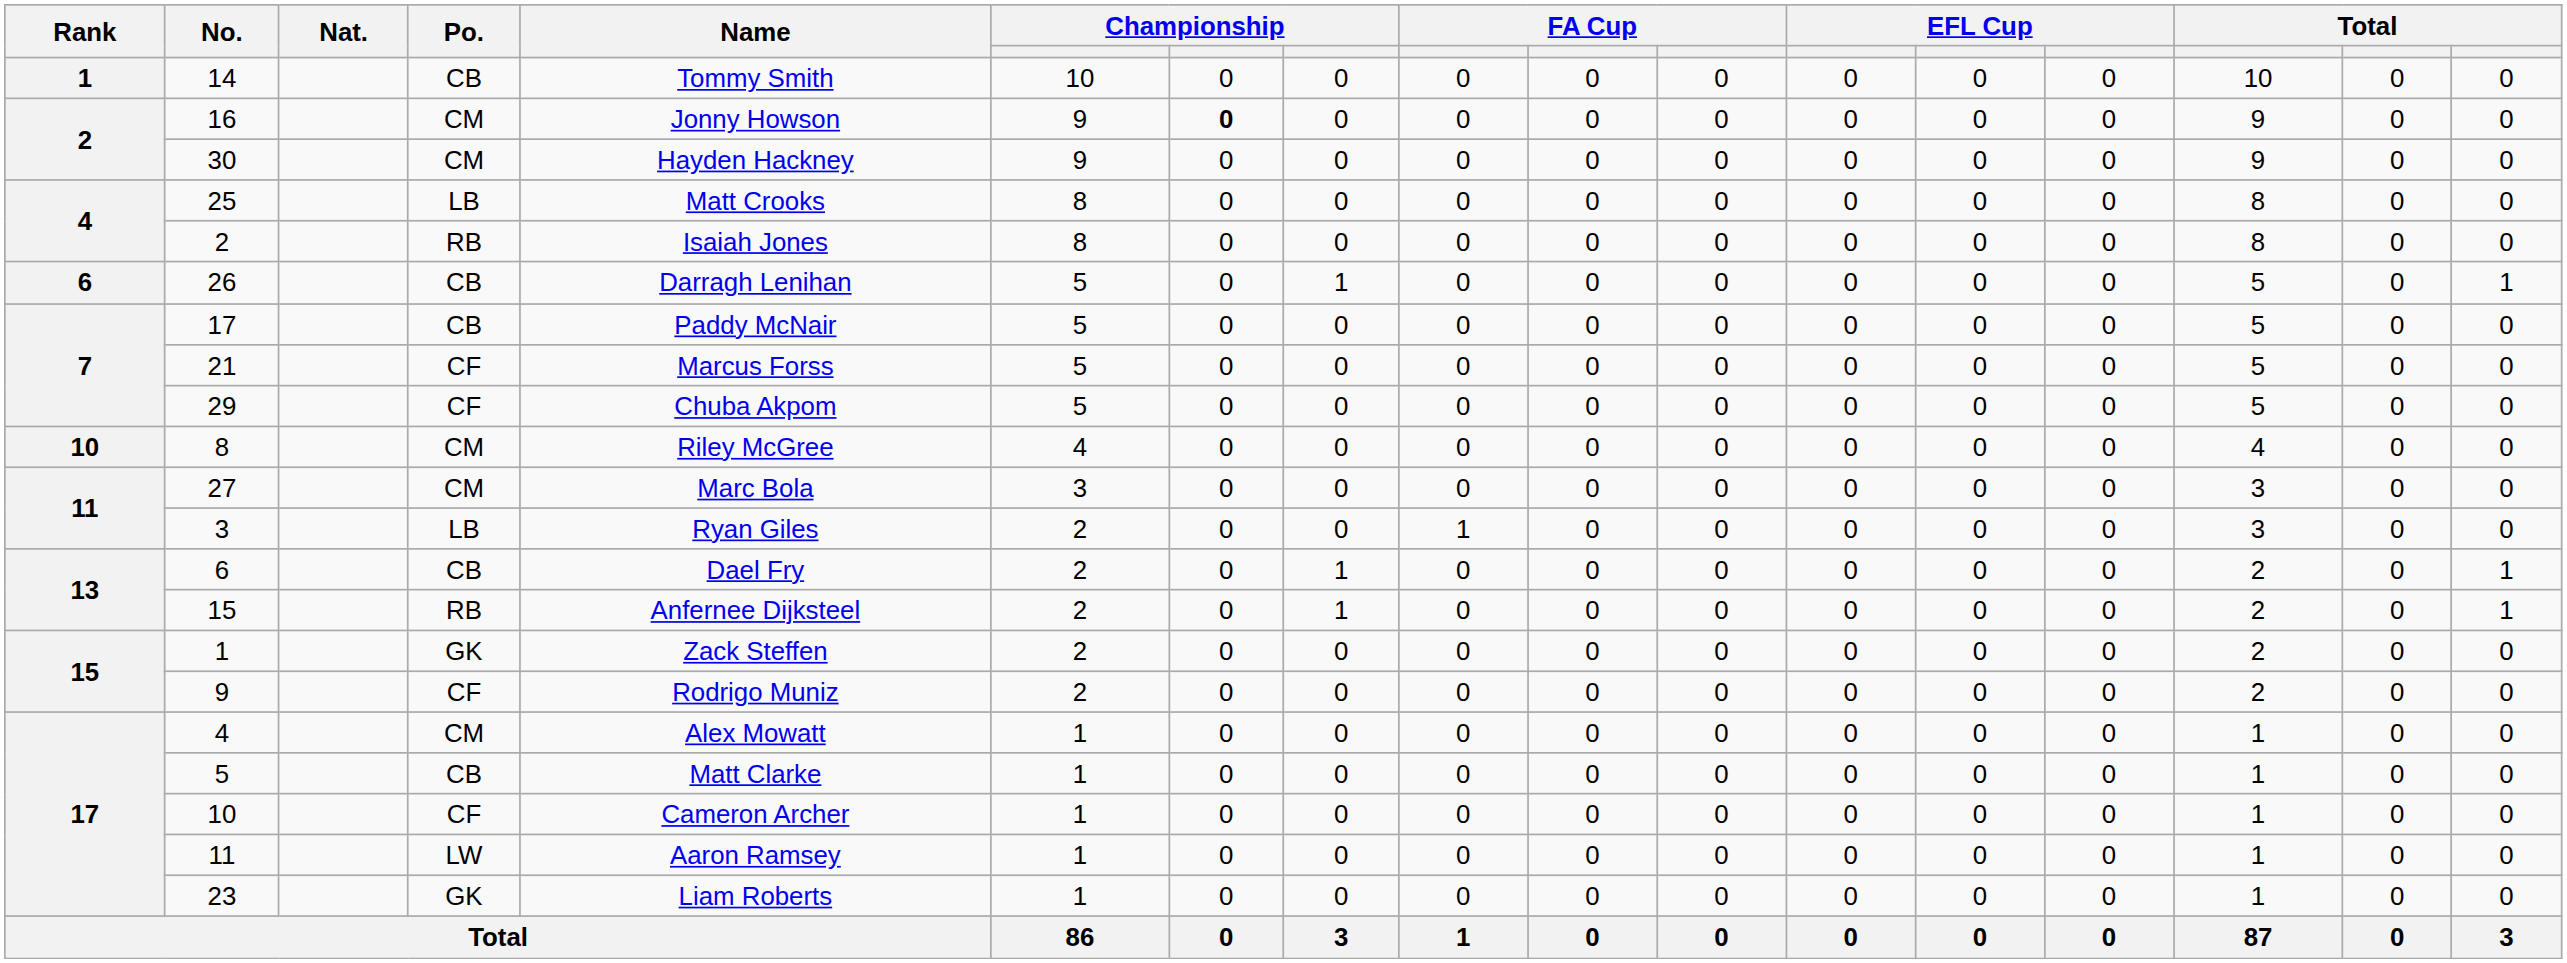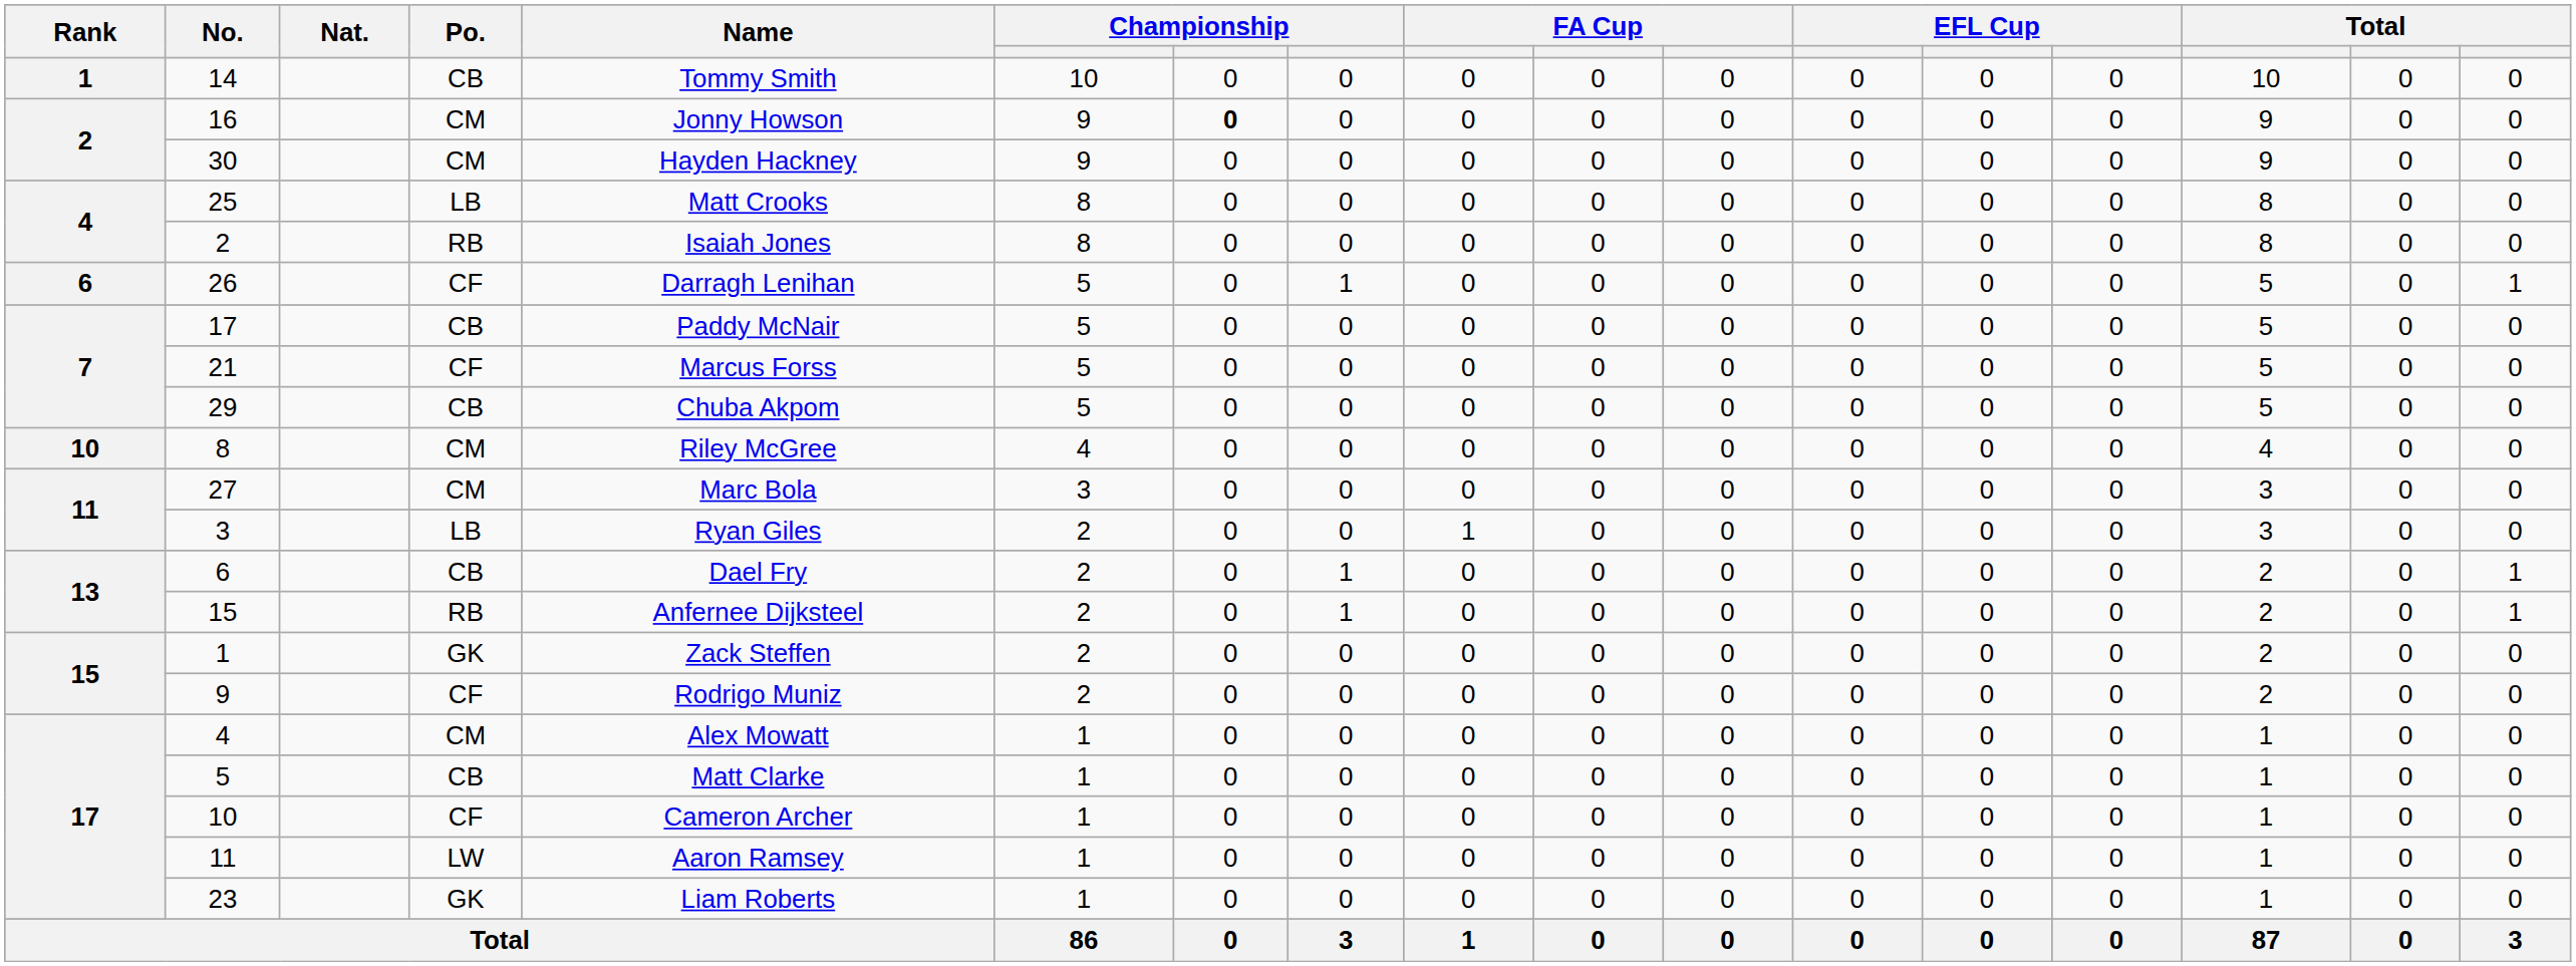 <table class="wikitable" style="text-align:center; font-size:95%; width:95%;">
 <tr>
 <th rowspan=2>Rank</th>
 <th rowspan=2>No.</th>
 <th rowspan=2>Nat.</th>
 <th rowspan=2>Po.</th>
 <th rowspan=2>Name</th>
 <th colspan=3 width=100px><a href='#'>Championship</a></th>
 <th colspan=3 width=100px><a href='#'>FA Cup</a></th>
 <th colspan=3 width=100px><a href='#'>EFL Cup</a></th>
 <th colspan=3 width=100px>Total</th>
 </tr>
 <tr>
 <th></th>
 <th></th>
 <th></th>
 <th></th>
 <th></th>
 <th></th>
 <th></th>
 <th></th>
 <th></th>
 <th></th>
 <th></th>
 <th></th>
 </tr>
 <tr>
 <th rowspan=1>1</th>
 <td>14</td>
 <td></td>
 <td>CB</td>
 <td><a href='#'>Tommy Smith</a></td>
 <td>10</td>
 <td>0</td>
 <td>0</td>
 <td>0</td>
 <td>0</td>
 <td>0</td>
 <td>0</td>
 <td>0</td>
 <td>0</td>
 <td>10</td>
 <td>0</td>
 <td>0</td>
 </tr>
 <tr>
 <th rowspan=2>2</th>
 <td>16</td>
 <td></td>
 <td>CM</td>
 <td><a href='#'>Jonny Howson</a></td>
 <td>9</td>
 <td><strong>0</strong></td>
 <td>0</td>
 <td>0</td>
 <td>0</td>
 <td>0</td>
 <td>0</td>
 <td>0</td>
 <td>0</td>
 <td>9</td>
 <td>0</td>
 <td>0</td>
 </tr>
 <tr>
 <td>30</td>
 <td></td>
 <td>CM</td>
 <td><a href='#'>Hayden Hackney</a></td>
 <td>9</td>
 <td>0</td>
 <td>0</td>
 <td>0</td>
 <td>0</td>
 <td>0</td>
 <td>0</td>
 <td>0</td>
 <td>0</td>
 <td>9</td>
 <td>0</td>
 <td>0</td>
 </tr>
 <tr>
 <th rowspan=2>4</th>
 <td>25</td>
 <td></td>
 <td>LB</td>
 <td><a href='#'>Matt Crooks</a></td>
 <td>8</td>
 <td>0</td>
 <td>0</td>
 <td>0</td>
 <td>0</td>
 <td>0</td>
 <td>0</td>
 <td>0</td>
 <td>0</td>
 <td>8</td>
 <td>0</td>
 <td>0</td>
 </tr>
 <tr>
 <td>2</td>
 <td></td>
 <td>RB</td>
 <td><a href='#'>Isaiah Jones</a></td>
 <td>8</td>
 <td>0</td>
 <td>0</td>
 <td>0</td>
 <td>0</td>
 <td>0</td>
 <td>0</td>
 <td>0</td>
 <td>0</td>
 <td>8</td>
 <td>0</td>
 <td>0</td>
 </tr>
 <tr>
 <th rowspan=1>6</th>
 <td>26</td>
 <td></td>
-<td>CB</td>
+<td>CF</td>
 <td><a href='#'>Darragh Lenihan</a></td>
 <td>5</td>
 <td>0</td>
 <td>1</td>
 <td>0</td>
 <td>0</td>
 <td>0</td>
 <td>0</td>
 <td>0</td>
 <td>0</td>
 <td>5</td>
 <td>0</td>
 <td>1</td>
 </tr>
 <tr>
 <th rowspan=3>7</th>
 <td>17</td>
 <td></td>
 <td>CB</td>
 <td><a href='#'>Paddy McNair</a></td>
 <td>5</td>
 <td>0</td>
 <td>0</td>
 <td>0</td>
 <td>0</td>
 <td>0</td>
 <td>0</td>
 <td>0</td>
 <td>0</td>
 <td>5</td>
 <td>0</td>
 <td>0</td>
 </tr>
 <tr>
 <td>21</td>
 <td></td>
 <td>CF</td>
 <td><a href='#'>Marcus Forss</a></td>
 <td>5</td>
 <td>0</td>
 <td>0</td>
 <td>0</td>
 <td>0</td>
 <td>0</td>
 <td>0</td>
 <td>0</td>
 <td>0</td>
 <td>5</td>
 <td>0</td>
 <td>0</td>
 </tr>
 <tr>
 <td>29</td>
 <td></td>
-<td>CF</td>
+<td>CB</td>
 <td><a href='#'>Chuba Akpom</a></td>
 <td>5</td>
 <td>0</td>
 <td>0</td>
 <td>0</td>
 <td>0</td>
 <td>0</td>
 <td>0</td>
 <td>0</td>
 <td>0</td>
 <td>5</td>
 <td>0</td>
 <td>0</td>
 </tr>
 <tr>
 <th rowspan=1>10</th>
 <td>8</td>
 <td></td>
 <td>CM</td>
 <td><a href='#'>Riley McGree</a></td>
 <td>4</td>
 <td>0</td>
 <td>0</td>
 <td>0</td>
 <td>0</td>
 <td>0</td>
 <td>0</td>
 <td>0</td>
 <td>0</td>
 <td>4</td>
 <td>0</td>
 <td>0</td>
 </tr>
 <tr>
 <th rowspan=2>11</th>
 <td>27</td>
 <td></td>
 <td>CM</td>
 <td><a href='#'>Marc Bola</a></td>
 <td>3</td>
 <td>0</td>
 <td>0</td>
 <td>0</td>
 <td>0</td>
 <td>0</td>
 <td>0</td>
 <td>0</td>
 <td>0</td>
 <td>3</td>
 <td>0</td>
 <td>0</td>
 </tr>
 <tr>
 <td>3</td>
 <td></td>
 <td>LB</td>
 <td><a href='#'>Ryan Giles</a></td>
 <td>2</td>
 <td>0</td>
 <td>0</td>
 <td>1</td>
 <td>0</td>
 <td>0</td>
 <td>0</td>
 <td>0</td>
 <td>0</td>
 <td>3</td>
 <td>0</td>
 <td>0</td>
 </tr>
 <tr>
 <th rowspan=2>13</th>
 <td>6</td>
 <td></td>
 <td>CB</td>
 <td><a href='#'>Dael Fry</a></td>
 <td>2</td>
 <td>0</td>
 <td>1</td>
 <td>0</td>
 <td>0</td>
 <td>0</td>
 <td>0</td>
 <td>0</td>
 <td>0</td>
 <td>2</td>
 <td>0</td>
 <td>1</td>
 </tr>
 <tr>
 <td>15</td>
 <td></td>
 <td>RB</td>
 <td><a href='#'>Anfernee Dijksteel</a></td>
 <td>2</td>
 <td>0</td>
 <td>1</td>
 <td>0</td>
 <td>0</td>
 <td>0</td>
 <td>0</td>
 <td>0</td>
 <td>0</td>
 <td>2</td>
 <td>0</td>
 <td>1</td>
 </tr>
 <tr>
 <th rowspan=2>15</th>
 <td>1</td>
 <td></td>
 <td>GK</td>
 <td><a href='#'>Zack Steffen</a></td>
 <td>2</td>
 <td>0</td>
 <td>0</td>
 <td>0</td>
 <td>0</td>
 <td>0</td>
 <td>0</td>
 <td>0</td>
 <td>0</td>
 <td>2</td>
 <td>0</td>
 <td>0</td>
 </tr>
 <tr>
 <td>9</td>
 <td></td>
 <td>CF</td>
 <td><a href='#'>Rodrigo Muniz</a></td>
 <td>2</td>
 <td>0</td>
 <td>0</td>
 <td>0</td>
 <td>0</td>
 <td>0</td>
 <td>0</td>
 <td>0</td>
 <td>0</td>
 <td>2</td>
 <td>0</td>
 <td>0</td>
 </tr>
 <tr>
 <th rowspan=5>17</th>
 <td>4</td>
 <td></td>
 <td>CM</td>
 <td><a href='#'>Alex Mowatt</a></td>
 <td>1</td>
 <td>0</td>
 <td>0</td>
 <td>0</td>
 <td>0</td>
 <td>0</td>
 <td>0</td>
 <td>0</td>
 <td>0</td>
 <td>1</td>
 <td>0</td>
 <td>0</td>
 </tr>
 <tr>
 <td>5</td>
 <td></td>
 <td>CB</td>
 <td><a href='#'>Matt Clarke</a></td>
 <td>1</td>
 <td>0</td>
 <td>0</td>
 <td>0</td>
 <td>0</td>
 <td>0</td>
 <td>0</td>
 <td>0</td>
 <td>0</td>
 <td>1</td>
 <td>0</td>
 <td>0</td>
 </tr>
 <tr>
 <td>10</td>
 <td></td>
 <td>CF</td>
 <td><a href='#'>Cameron Archer</a></td>
 <td>1</td>
 <td>0</td>
 <td>0</td>
 <td>0</td>
 <td>0</td>
 <td>0</td>
 <td>0</td>
 <td>0</td>
 <td>0</td>
 <td>1</td>
 <td>0</td>
 <td>0</td>
 </tr>
 <tr>
 <td>11</td>
 <td></td>
 <td>LW</td>
 <td><a href='#'>Aaron Ramsey</a></td>
 <td>1</td>
 <td>0</td>
 <td>0</td>
 <td>0</td>
 <td>0</td>
 <td>0</td>
 <td>0</td>
 <td>0</td>
 <td>0</td>
 <td>1</td>
 <td>0</td>
 <td>0</td>
 </tr>
 <tr>
 <td>23</td>
 <td></td>
 <td>GK</td>
 <td><a href='#'>Liam Roberts</a></td>
 <td>1</td>
 <td>0</td>
 <td>0</td>
 <td>0</td>
 <td>0</td>
 <td>0</td>
 <td>0</td>
 <td>0</td>
 <td>0</td>
 <td>1</td>
 <td>0</td>
 <td>0</td>
 </tr>
 <tr>
 <th colspan=5>Total</th>
 <th>86</th>
 <th>0</th>
 <th>3</th>
 <th>1</th>
 <th>0</th>
 <th>0</th>
 <th>0</th>
 <th>0</th>
 <th>0</th>
 <th>87</th>
 <th>0</th>
 <th>3</th>
 </tr>
 </table>
